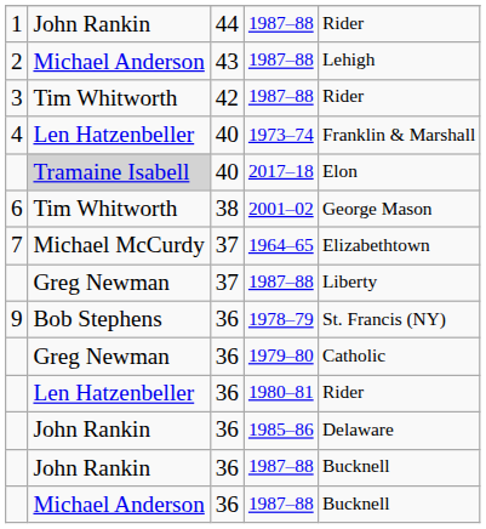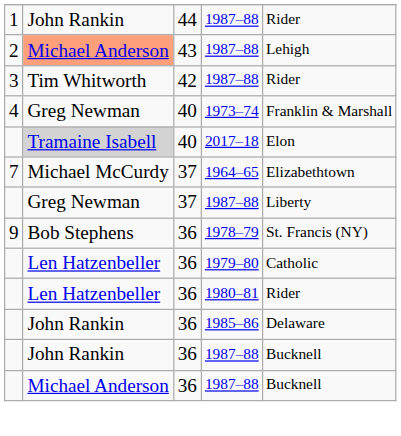 <table class="wikitable">
 <tr>
 </tr>
 <tr>
 <td>1</td>
 <td>John Rankin</td>
 <td>44</td>
 <td style="font-size:80%;"><a href='#'>1987–88</a></td>
 <td style="font-size:80%;">Rider</td>
 </tr>
 <tr>
 <td>2</td>
-<td><a href='#'>Michael Anderson</a></td>
+<td style="background: lightsalmon;"><a href='#'>Michael Anderson</a></td>
 <td>43</td>
 <td style="font-size:80%;"><a href='#'>1987–88</a></td>
 <td style="font-size:80%;">Lehigh</td>
 </tr>
 <tr>
 <td>3</td>
 <td>Tim Whitworth</td>
 <td>42</td>
 <td style="font-size:80%;"><a href='#'>1987–88</a></td>
 <td style="font-size:80%;">Rider</td>
 </tr>
 <tr>
 <td>4</td>
-<td><a href='#'>Len Hatzenbeller</a></td>
+<td>Greg Newman</td>
 <td>40</td>
 <td style="font-size:80%;"><a href='#'>1973–74</a></td>
 <td style="font-size:80%;">Franklin & Marshall</td>
 </tr>
 <tr>
 <td></td>
 <td style="background: lightgrey;"><a href='#'>Tramaine Isabell</a></td>
 <td>40</td>
 <td style="font-size:80%;"><a href='#'>2017–18</a></td>
 <td style="font-size:80%;">Elon</td>
-</tr>
-<tr>
-<td>6</td>
-<td>Tim Whitworth</td>
-<td>38</td>
-<td style="font-size:80%;"><a href='#'>2001–02</a></td>
-<td style="font-size:80%;">George Mason</td>
 </tr>
 <tr>
 <td>7</td>
 <td>Michael McCurdy</td>
 <td>37</td>
 <td style="font-size:80%;"><a href='#'>1964–65</a></td>
 <td style="font-size:80%;">Elizabethtown</td>
 </tr>
 <tr>
 <td></td>
 <td>Greg Newman</td>
 <td>37</td>
 <td style="font-size:80%;"><a href='#'>1987–88</a></td>
 <td style="font-size:80%;">Liberty</td>
 </tr>
 <tr>
 <td>9</td>
 <td>Bob Stephens</td>
 <td>36</td>
 <td style="font-size:80%;"><a href='#'>1978–79</a></td>
 <td style="font-size:80%;">St. Francis (NY)</td>
 </tr>
 <tr>
 <td></td>
-<td>Greg Newman</td>
+<td><a href='#'>Len Hatzenbeller</a></td>
 <td>36</td>
 <td style="font-size:80%;"><a href='#'>1979–80</a></td>
 <td style="font-size:80%;">Catholic</td>
 </tr>
 <tr>
 <td></td>
 <td><a href='#'>Len Hatzenbeller</a></td>
 <td>36</td>
 <td style="font-size:80%;"><a href='#'>1980–81</a></td>
 <td style="font-size:80%;">Rider</td>
 </tr>
 <tr>
 <td></td>
 <td>John Rankin</td>
 <td>36</td>
 <td style="font-size:80%;"><a href='#'>1985–86</a></td>
 <td style="font-size:80%;">Delaware</td>
 </tr>
 <tr>
 <td></td>
 <td>John Rankin</td>
 <td>36</td>
 <td style="font-size:80%;"><a href='#'>1987–88</a></td>
 <td style="font-size:80%;">Bucknell</td>
 </tr>
 <tr>
 <td></td>
 <td><a href='#'>Michael Anderson</a></td>
 <td>36</td>
 <td style="font-size:80%;"><a href='#'>1987–88</a></td>
 <td style="font-size:80%;">Bucknell</td>
 </tr>
 </table>
